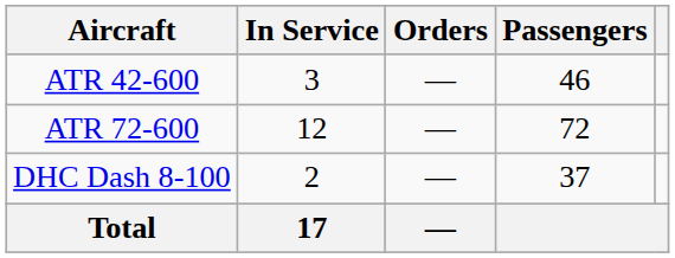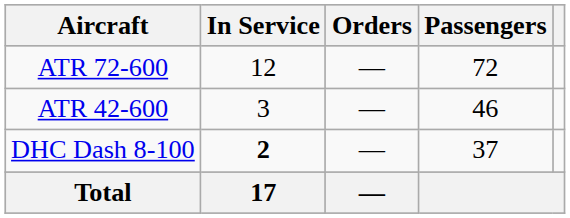 <table class="wikitable" style="text-align:center;margin:1em auto;">
 <tr>
 <th>Aircraft</th>
 <th>In Service</th>
 <th>Orders</th>
 <th>Passengers</th>
 <th></th>
 </tr>
 <tr>
+<td><a href='#'>ATR 72-600</a></td>
+<td>12</td>
+<td>—</td>
+<td>72</td>
+<td></td>
+</tr>
+<tr>
 <td><a href='#'>ATR 42-600</a></td>
 <td>3</td>
 <td>—</td>
 <td>46</td>
 <td></td>
 </tr>
 <tr>
-<td><a href='#'>ATR 72-600</a></td>
-<td>12</td>
-<td>—</td>
-<td>72</td>
-<td></td>
-</tr>
-<tr>
 <td><a href='#'>DHC Dash 8-100</a></td>
-<td>2</td>
+<td><strong>2</strong></td>
 <td>—</td>
 <td>37</td>
 <td></td>
 </tr>
 <tr>
 <th>Total</th>
 <th>17</th>
 <th>—</th>
 <th colspan="2"></th>
 </tr>
 </table>
